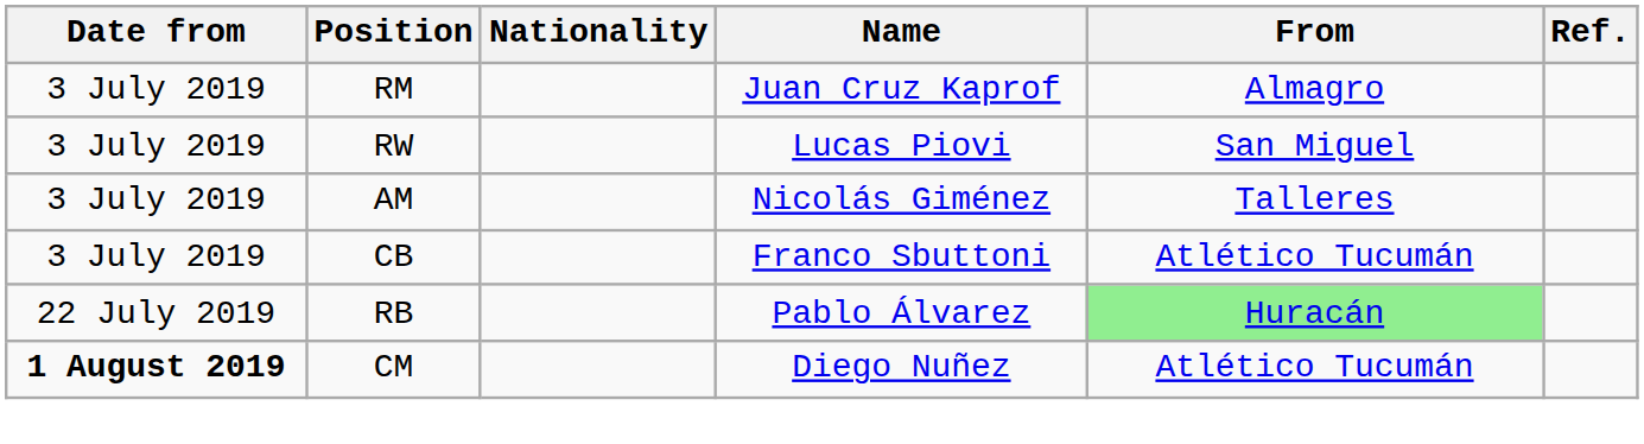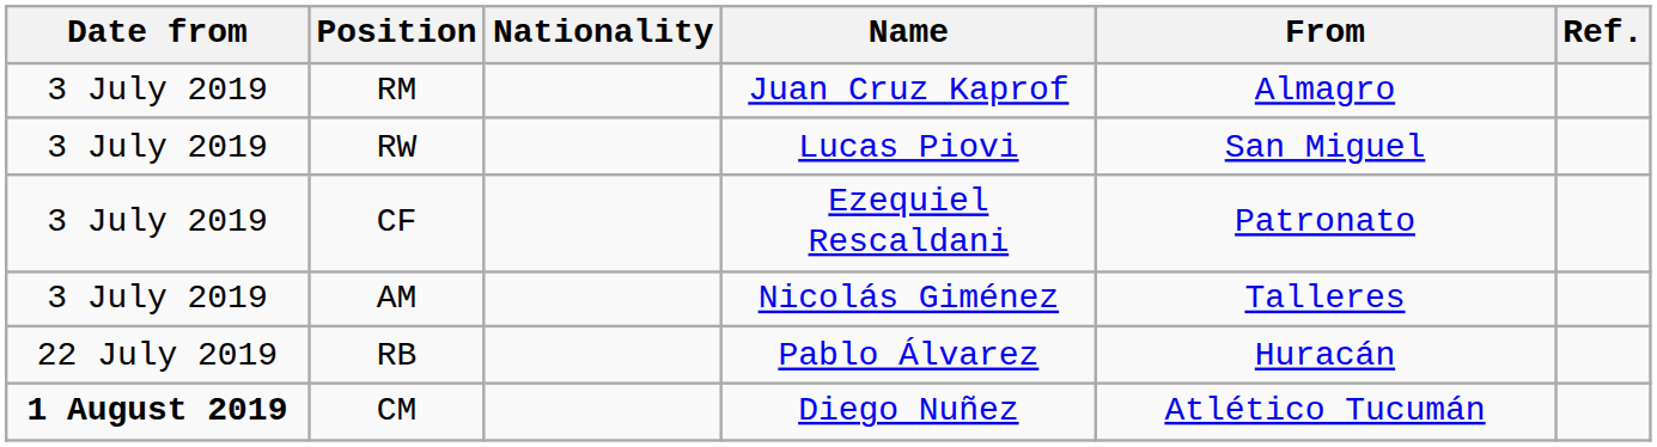 <table class="wikitable" style="text-align:center; font-size:90%; ">
 <tr>
 <th style="background:#; color:#; width:100px;">Date from</th>
 <th style="background:#; color:#; width:50px;">Position</th>
 <th style="background:#; color:#; width:50px;">Nationality</th>
 <th style="background:#; color:#; width:125px;">Name</th>
 <th style="background:#; color:#; width:155px;">From</th>
 <th style="background:#; color:#; width:25px;">Ref.</th>
 </tr>
 <tr>
 <td>3 July 2019</td>
 <td>RM</td>
 <td></td>
 <td><a href='#'>Juan Cruz Kaprof</a></td>
 <td> <a href='#'>Almagro</a></td>
 <td></td>
 </tr>
 <tr>
 <td>3 July 2019</td>
 <td>RW</td>
 <td></td>
 <td><a href='#'>Lucas Piovi</a></td>
 <td> <a href='#'>San Miguel</a></td>
 <td></td>
 </tr>
 <tr>
 <td>3 July 2019</td>
+<td>CF</td>
+<td></td>
+<td><a href='#'>Ezequiel Rescaldani</a></td>
+<td> <a href='#'>Patronato</a></td>
+<td></td>
+</tr>
+<tr>
+<td>3 July 2019</td>
 <td>AM</td>
 <td></td>
 <td><a href='#'>Nicolás Giménez</a></td>
 <td> <a href='#'>Talleres</a></td>
 <td></td>
 </tr>
 <tr>
-<td>3 July 2019</td>
-<td>CB</td>
-<td></td>
-<td><a href='#'>Franco Sbuttoni</a></td>
-<td> <a href='#'>Atlético Tucumán</a></td>
-<td></td>
-</tr>
-<tr>
 <td>22 July 2019</td>
 <td>RB</td>
 <td></td>
 <td><a href='#'>Pablo Álvarez</a></td>
-<td style="background: lightgreen;"> <a href='#'>Huracán</a></td>
+<td> <a href='#'>Huracán</a></td>
 <td></td>
 </tr>
 <tr>
 <td><strong>1 August 2019</strong></td>
 <td>CM</td>
 <td></td>
 <td><a href='#'>Diego Nuñez</a></td>
 <td> <a href='#'>Atlético Tucumán</a></td>
 <td></td>
 </tr>
 </table>
